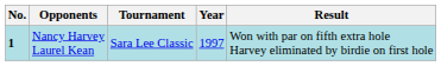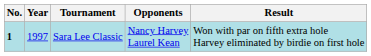 <table class="wikitable" style="font-size:95%;">
 <tr>
 <th>No.</th>
+<th>Year</th>
+<th>Tournament</th>
 <th>Opponents</th>
-<th>Tournament</th>
-<th>Year</th>
 <th>Result</th>
 </tr>
 <tr style="background:#B0E0E6;">
 <td><strong>1</strong></td>
+<td><a href='#'>1997</a></td>
+<td><a href='#'>Sara Lee Classic</a></td>
 <td> <a href='#'>Nancy Harvey</a><br> <a href='#'>Laurel Kean</a></td>
-<td><a href='#'>Sara Lee Classic</a></td>
-<td><a href='#'>1997</a></td>
 <td>Won with par on fifth extra hole<br>Harvey eliminated by birdie on first hole</td>
 </tr>
 </table>
